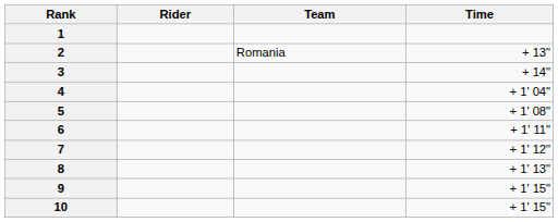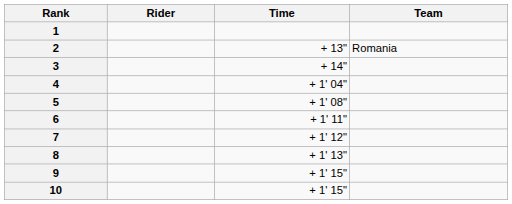 <table class="wikitable" style="width:45em;margin-bottom:0;">
 <tr>
 <th scope="col">Rank</th>
 <th scope="col">Rider</th>
+<th scope="col">Time</th>
 <th scope="col">Team</th>
-<th scope="col">Time</th>
 </tr>
 <tr>
 <th scope="row">1</th>
 <td> </td>
+<td align="right"></td>
 <td></td>
-<td align="right"></td>
 </tr>
 <tr>
 <th scope="row">2</th>
 <td> </td>
+<td align="right">+ 13"</td>
 <td>Romania</td>
-<td align="right">+ 13"</td>
 </tr>
 <tr>
 <th scope="row">3</th>
 <td></td>
+<td align="right">+ 14"</td>
 <td></td>
-<td align="right">+ 14"</td>
 </tr>
 <tr>
 <th scope="row">4</th>
 <td></td>
+<td align="right">+ 1' 04"</td>
 <td></td>
-<td align="right">+ 1' 04"</td>
 </tr>
 <tr>
 <th scope="row">5</th>
 <td> </td>
+<td align="right">+ 1' 08"</td>
 <td></td>
-<td align="right">+ 1' 08"</td>
 </tr>
 <tr>
 <th scope="row">6</th>
 <td></td>
+<td align="right">+ 1' 11"</td>
 <td></td>
-<td align="right">+ 1' 11"</td>
 </tr>
 <tr>
 <th scope="row">7</th>
 <td></td>
+<td align="right">+ 1' 12"</td>
 <td></td>
-<td align="right">+ 1' 12"</td>
 </tr>
 <tr>
 <th scope="row">8</th>
 <td></td>
+<td align="right">+ 1' 13"</td>
 <td></td>
-<td align="right">+ 1' 13"</td>
 </tr>
 <tr>
 <th scope="row">9</th>
 <td></td>
+<td align="right">+ 1' 15"</td>
 <td></td>
-<td align="right">+ 1' 15"</td>
 </tr>
 <tr>
 <th scope="row">10</th>
 <td></td>
+<td align="right">+ 1' 15"</td>
 <td></td>
-<td align="right">+ 1' 15"</td>
 </tr>
 </table>
